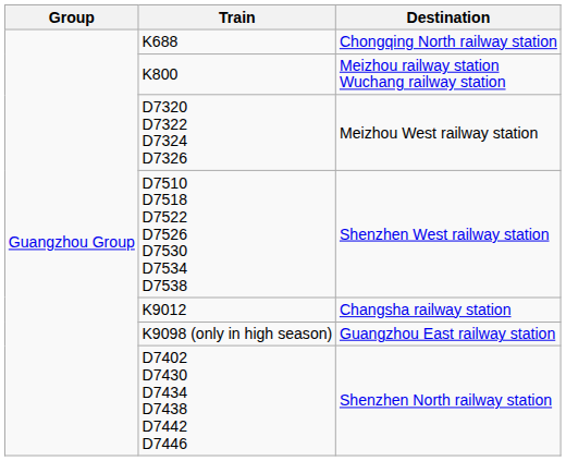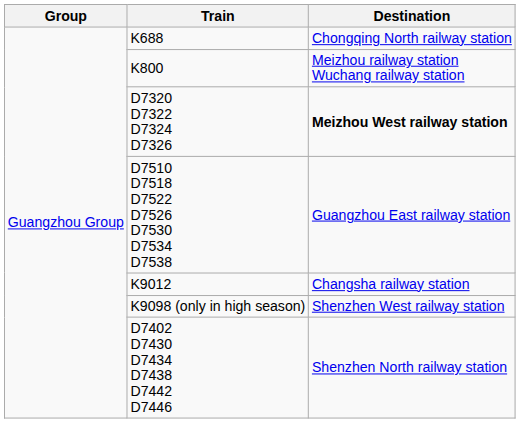 <table class="wikitable sortable" style="font-size: 90%">
 <tr>
 <th>Group</th>
 <th>Train</th>
 <th>Destination</th>
 </tr>
 <tr>
 <td rowspan=7><a href='#'>Guangzhou Group</a></td>
 <td>K688</td>
 <td><a href='#'>Chongqing North railway station</a></td>
 </tr>
 <tr>
 <td>K800</td>
 <td><a href='#'>Meizhou railway station</a><br><a href='#'>Wuchang railway station</a></td>
 </tr>
 <tr>
 <td>D7320<br>D7322<br>D7324<br>D7326</td>
-<td>Meizhou West railway station</td>
+<td><strong>Meizhou West railway station</strong></td>
 </tr>
 <tr>
 <td>D7510<br>D7518<br>D7522<br>D7526<br>D7530<br>D7534<br>D7538</td>
-<td><a href='#'>Shenzhen West railway station</a></td>
+<td><a href='#'>Guangzhou East railway station</a></td>
 </tr>
 <tr>
 <td>K9012</td>
 <td><a href='#'>Changsha railway station</a></td>
 </tr>
 <tr>
 <td>K9098 (only in high season)</td>
-<td><a href='#'>Guangzhou East railway station</a></td>
+<td><a href='#'>Shenzhen West railway station</a></td>
 </tr>
 <tr>
 <td>D7402<br>D7430<br>D7434<br>D7438<br>D7442<br>D7446</td>
 <td><a href='#'>Shenzhen North railway station</a></td>
 </tr>
 </table>
